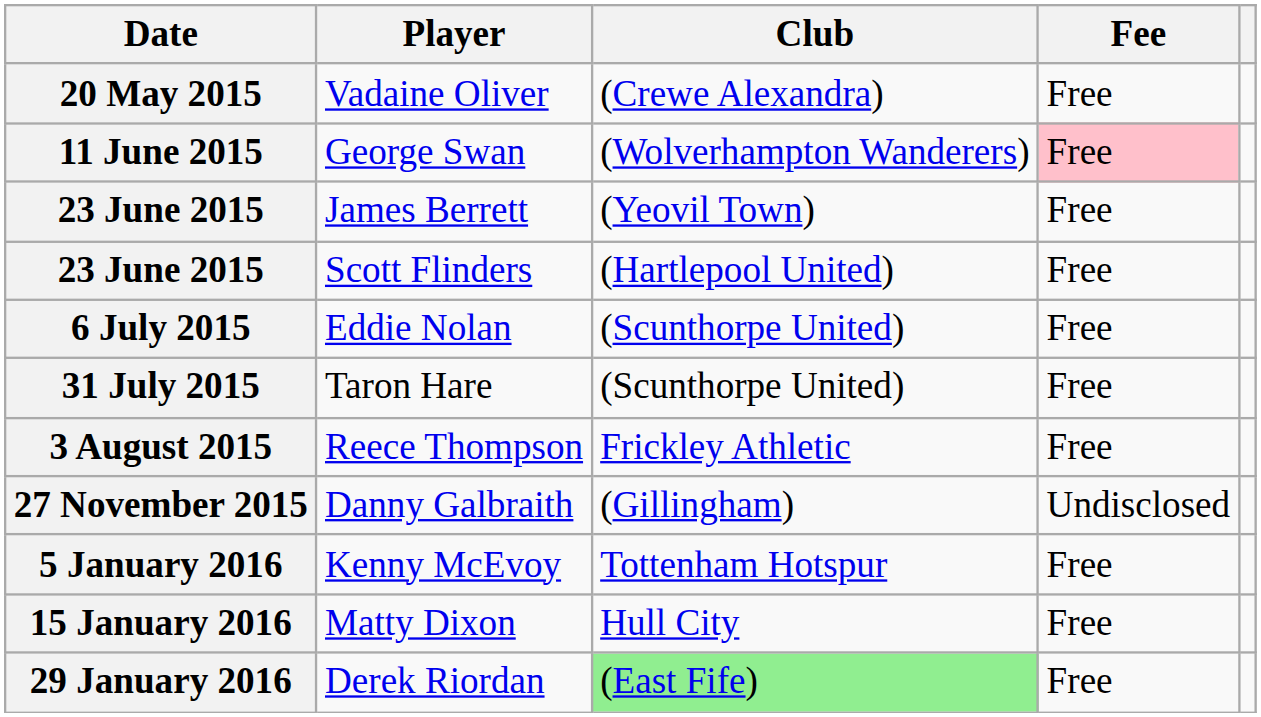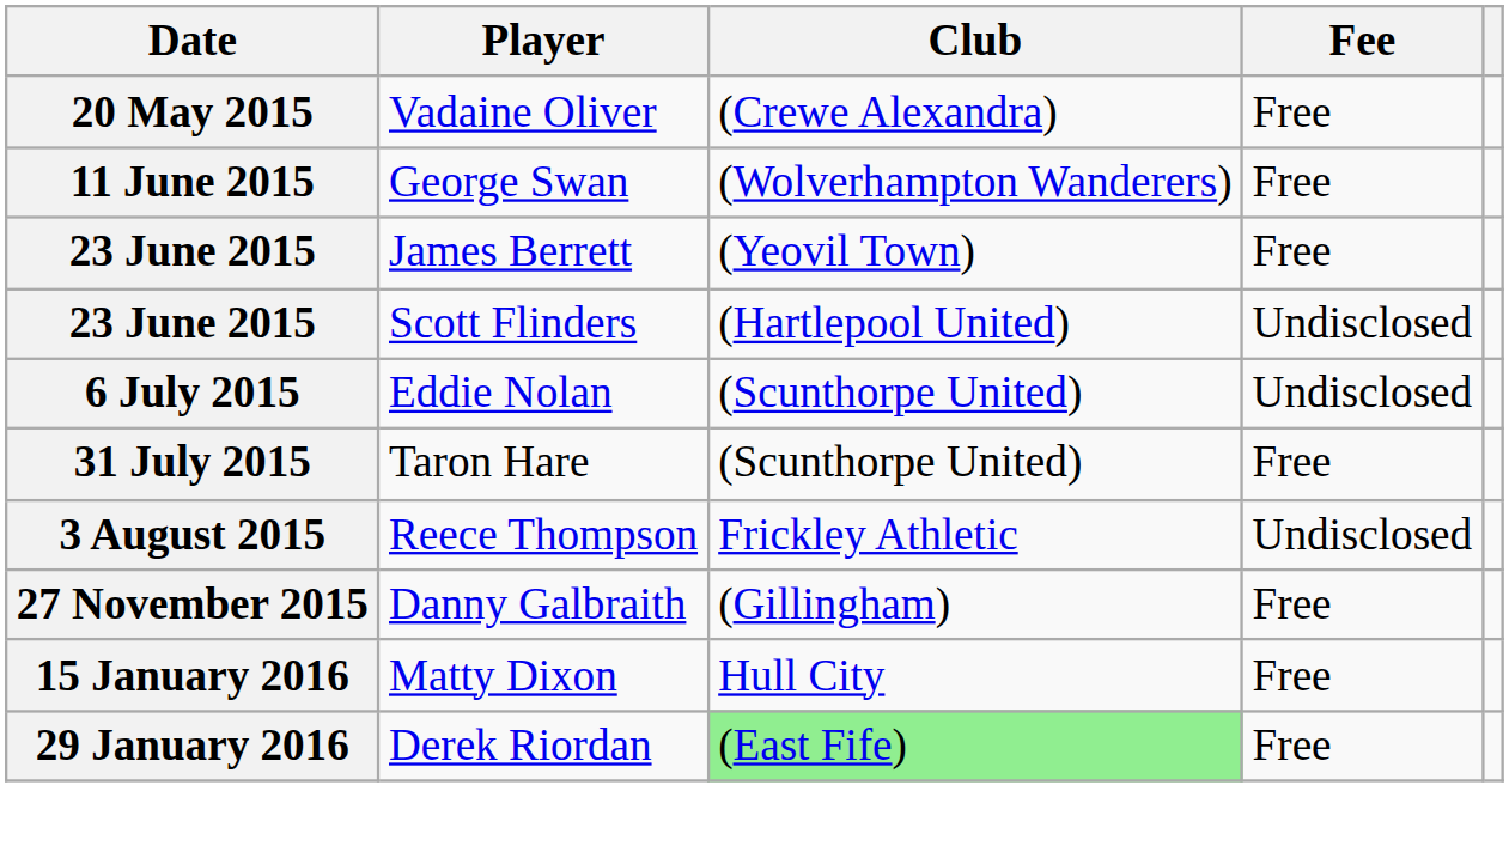 <table class="wikitable plainrowheaders">
 <tr>
 <th scope=col>Date</th>
 <th scope=col>Player</th>
 <th scope=col>Club</th>
 <th scope=col>Fee</th>
 <th scope=col class=unsortable></th>
 </tr>
 <tr>
 <th scope=row>20 May 2015</th>
 <td><a href='#'>Vadaine Oliver</a></td>
 <td>(<a href='#'>Crewe Alexandra</a>)</td>
 <td>Free</td>
 <td style="text-align:center;"></td>
 </tr>
 <tr>
 <th scope=row>11 June 2015</th>
 <td><a href='#'>George Swan</a></td>
 <td>(<a href='#'>Wolverhampton Wanderers</a>)</td>
-<td style="background: pink;">Free</td>
+<td>Free</td>
 <td style="text-align:center;"></td>
 </tr>
 <tr>
 <th scope=row>23 June 2015</th>
 <td><a href='#'>James Berrett</a></td>
 <td>(<a href='#'>Yeovil Town</a>)</td>
 <td>Free</td>
 <td style="text-align:center;"></td>
 </tr>
 <tr>
 <th scope=row>23 June 2015</th>
 <td><a href='#'>Scott Flinders</a></td>
 <td>(<a href='#'>Hartlepool United</a>)</td>
-<td>Free</td>
+<td>Undisclosed</td>
 <td style="text-align:center;"></td>
 </tr>
 <tr>
 <th scope=row>6 July 2015</th>
 <td><a href='#'>Eddie Nolan</a></td>
 <td>(<a href='#'>Scunthorpe United</a>)</td>
-<td>Free</td>
+<td>Undisclosed</td>
 <td style="text-align:center;"></td>
 </tr>
 <tr>
 <th scope=row>31 July 2015</th>
 <td>Taron Hare</td>
 <td>(Scunthorpe United)</td>
 <td>Free</td>
 <td style="text-align:center;"></td>
 </tr>
 <tr>
 <th scope=row>3 August 2015</th>
 <td><a href='#'>Reece Thompson</a></td>
 <td><a href='#'>Frickley Athletic</a></td>
-<td>Free</td>
+<td>Undisclosed</td>
 <td style="text-align:center;"></td>
 </tr>
 <tr>
 <th scope=row>27 November 2015</th>
 <td><a href='#'>Danny Galbraith</a></td>
 <td>(<a href='#'>Gillingham</a>)</td>
-<td>Undisclosed</td>
-<td style="text-align:center;"></td>
-</tr>
-<tr>
-<th scope=row>5 January 2016</th>
-<td><a href='#'>Kenny McEvoy</a></td>
-<td><a href='#'>Tottenham Hotspur</a></td>
 <td>Free</td>
 <td style="text-align:center;"></td>
 </tr>
 <tr>
 <th scope=row>15 January 2016</th>
 <td><a href='#'>Matty Dixon</a></td>
 <td><a href='#'>Hull City</a></td>
 <td>Free</td>
 <td style="text-align:center;"></td>
 </tr>
 <tr>
 <th scope=row>29 January 2016</th>
 <td><a href='#'>Derek Riordan</a></td>
 <td style="background: lightgreen;">(<a href='#'>East Fife</a>)</td>
 <td>Free</td>
 <td style="text-align:center;"></td>
 </tr>
 </table>
